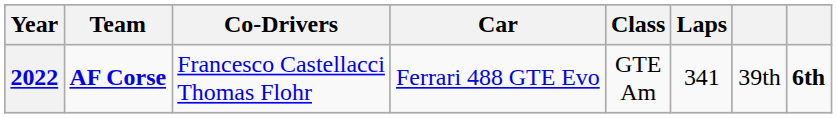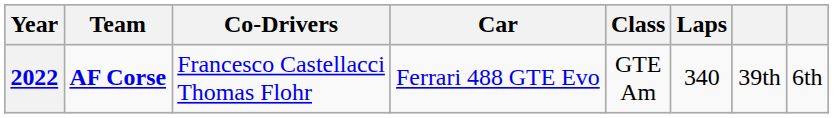 <table class="wikitable" style="text-align:center; font-size:90%">
 <tr>
 <th>Year</th>
 <th>Team</th>
 <th>Co-Drivers</th>
 <th>Car</th>
 <th>Class</th>
 <th>Laps</th>
 <th></th>
 <th></th>
 </tr>
 <tr>
 <th><a href='#'>2022</a></th>
 <td align="left"nowrap><strong> <a href='#'>AF Corse</a></strong></td>
 <td align="left"nowrap> <a href='#'>Francesco Castellacci</a><br> <a href='#'>Thomas Flohr</a></td>
 <td align="left"nowrap><a href='#'>Ferrari 488 GTE Evo</a></td>
 <td>GTE<br>Am</td>
-<td>341</td>
+<td>340</td>
 <td>39th</td>
-<td><strong>6th</strong></td>
+<td>6th</td>
 </tr>
 </table>
